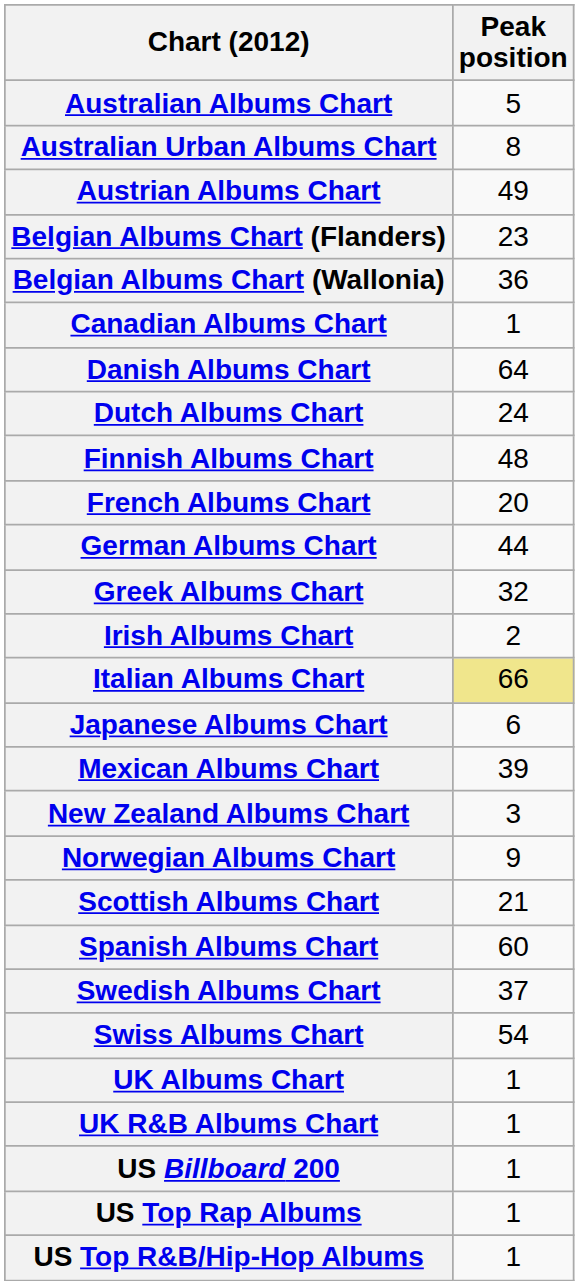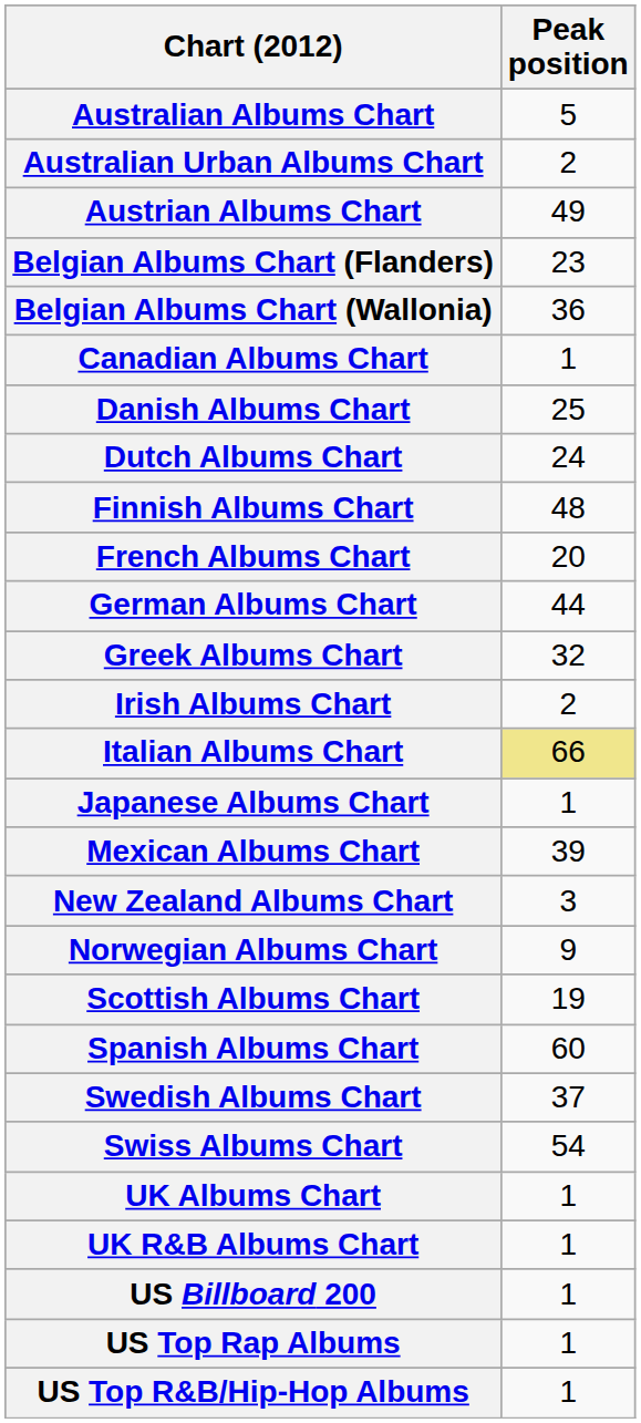 <table class="wikitable sortable plainrowheaders">
 <tr>
 <th scope="col">Chart (2012)</th>
 <th scope="col">Peak<br>position</th>
 </tr>
 <tr>
 <th scope="row"><a href='#'>Australian Albums Chart</a></th>
 <td style="text-align:center;">5</td>
 </tr>
 <tr>
 <th scope="row"><a href='#'>Australian Urban Albums Chart</a></th>
-<td style="text-align:center;">8</td>
+<td style="text-align:center;">2</td>
 </tr>
 <tr>
 <th scope="row"><a href='#'>Austrian Albums Chart</a></th>
 <td style="text-align:center;">49</td>
 </tr>
 <tr>
 <th scope="row"><a href='#'>Belgian Albums Chart</a> (Flanders)</th>
 <td style="text-align:center;">23</td>
 </tr>
 <tr>
 <th scope="row"><a href='#'>Belgian Albums Chart</a> (Wallonia)</th>
 <td style="text-align:center;">36</td>
 </tr>
 <tr>
 <th scope="row"><a href='#'>Canadian Albums Chart</a></th>
 <td style="text-align:center;">1</td>
 </tr>
 <tr>
 <th scope="row"><a href='#'>Danish Albums Chart</a></th>
-<td style="text-align:center;">64</td>
+<td style="text-align:center;">25</td>
 </tr>
 <tr>
 <th scope="row"><a href='#'>Dutch Albums Chart</a></th>
 <td style="text-align:center;">24</td>
 </tr>
 <tr>
 <th scope="row"><a href='#'>Finnish Albums Chart</a></th>
 <td style="text-align:center;">48</td>
 </tr>
 <tr>
 <th scope="row"><a href='#'>French Albums Chart</a></th>
 <td style="text-align:center;">20</td>
 </tr>
 <tr>
 <th scope="row"><a href='#'>German Albums Chart</a></th>
 <td style="text-align:center;">44</td>
 </tr>
 <tr>
 <th scope="row"><a href='#'>Greek Albums Chart</a></th>
 <td style="text-align:center;">32</td>
 </tr>
 <tr>
 <th scope="row"><a href='#'>Irish Albums Chart</a></th>
 <td style="text-align:center;">2</td>
 </tr>
 <tr>
 <th scope="row"><a href='#'>Italian Albums Chart</a></th>
 <td style="background: khaki; text-align:center;">66</td>
 </tr>
 <tr>
 <th scope="row"><a href='#'>Japanese Albums Chart</a></th>
-<td style="text-align:center;">6</td>
+<td style="text-align:center;">1</td>
 </tr>
 <tr>
 <th scope="row"><a href='#'>Mexican Albums Chart</a></th>
 <td style="text-align:center;">39</td>
 </tr>
 <tr>
 <th scope="row"><a href='#'>New Zealand Albums Chart</a></th>
 <td style="text-align:center;">3</td>
 </tr>
 <tr>
 <th scope="row"><a href='#'>Norwegian Albums Chart</a></th>
 <td style="text-align:center;">9</td>
 </tr>
 <tr>
 <th scope="row"><a href='#'>Scottish Albums Chart</a></th>
-<td style="text-align:center;">21</td>
+<td style="text-align:center;">19</td>
 </tr>
 <tr>
 <th scope="row"><a href='#'>Spanish Albums Chart</a></th>
 <td style="text-align:center;">60</td>
 </tr>
 <tr>
 <th scope="row"><a href='#'>Swedish Albums Chart</a></th>
 <td style="text-align:center;">37</td>
 </tr>
 <tr>
 <th scope="row"><a href='#'>Swiss Albums Chart</a></th>
 <td style="text-align:center;">54</td>
 </tr>
 <tr>
 <th scope="row"><a href='#'>UK Albums Chart</a></th>
 <td style="text-align:center;">1</td>
 </tr>
 <tr>
 <th scope="row"><a href='#'>UK R&B Albums Chart</a></th>
 <td style="text-align:center;">1</td>
 </tr>
 <tr>
 <th scope="row">US <a href='#'><em>Billboard</em> 200</a></th>
 <td style="text-align:center;">1</td>
 </tr>
 <tr>
 <th scope="row">US <a href='#'>Top Rap Albums</a></th>
 <td style="text-align:center;">1</td>
 </tr>
 <tr>
 <th scope="row">US <a href='#'>Top R&B/Hip-Hop Albums</a></th>
 <td style="text-align:center;">1</td>
 </tr>
 </table>
